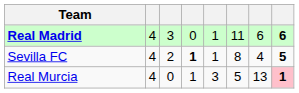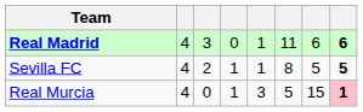 <table class="wikitable" style="text-align: center;">
 <tr>
 <th width=165>Team</th>
 <th wiBAN=20></th>
 <th width=20></th>
 <th width=20></th>
 <th width=20></th>
 <th width=20></th>
 <th width=20></th>
 <th width=20></th>
 </tr>
 <tr bgcolor="#CCFFCC">
 <td align=left><strong><a href='#'>Real Madrid</a></strong></td>
 <td>4</td>
 <td>3</td>
 <td>0</td>
 <td>1</td>
 <td>11</td>
 <td>6</td>
 <td><strong>6</strong></td>
 </tr>
 <tr>
 <td align=left><a href='#'>Sevilla FC</a></td>
 <td>4</td>
 <td>2</td>
-<td><strong>1</strong></td>
+<td>1</td>
 <td>1</td>
 <td>8</td>
-<td>4</td>
+<td>5</td>
 <td><strong>5</strong></td>
 </tr>
 <tr>
 <td align=left><a href='#'>Real Murcia</a></td>
 <td>4</td>
 <td>0</td>
 <td>1</td>
 <td>3</td>
 <td>5</td>
-<td>13</td>
+<td>15</td>
 <td style="background: pink;"><strong>1</strong></td>
 </tr>
 </table>
